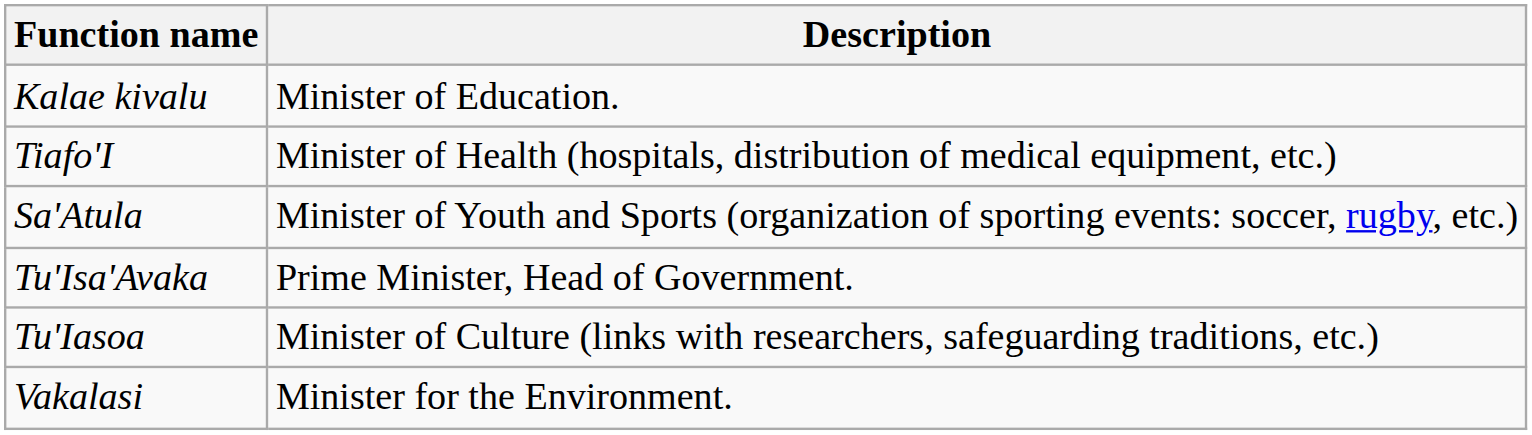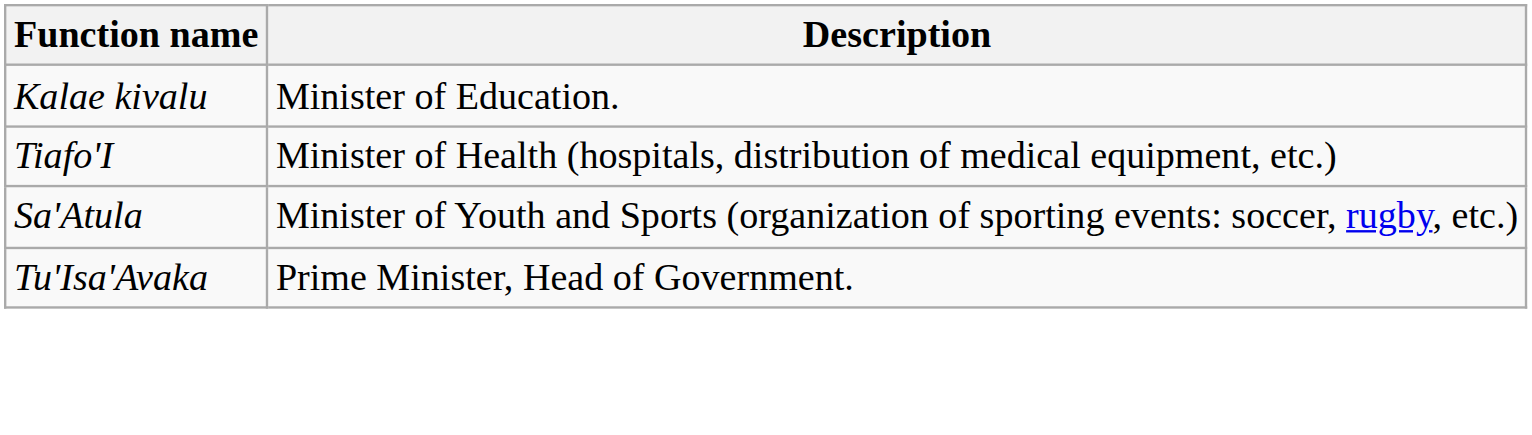 <table class="wikitable">
 <tr>
 <th>Function name</th>
 <th>Description</th>
 </tr>
 <tr>
 <td><em>Kalae kivalu</em></td>
 <td>Minister of Education.</td>
 </tr>
 <tr>
 <td><em>Tiafo'I</em></td>
 <td>Minister of Health (hospitals, distribution of medical equipment, etc.)</td>
 </tr>
 <tr>
 <td><em>Sa'Atula</em></td>
 <td>Minister of Youth and Sports (organization of sporting events: soccer, <a href='#'>rugby</a>, etc.)</td>
 </tr>
 <tr>
 <td><em>Tu'Isa'Avaka</em></td>
 <td>Prime Minister, Head of Government.</td>
 </tr>
-<tr>
-<td><em>Tu'Iasoa</em></td>
-<td>Minister of Culture (links with researchers, safeguarding traditions, etc.)</td>
-</tr>
-<tr>
-<td><em>Vakalasi</em></td>
-<td>Minister for the Environment.</td>
-</tr>
 </table>
